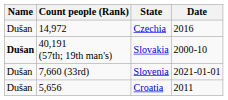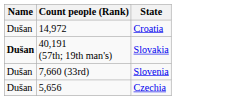 <table class="wikitable">
 <tr>
 <th>Name</th>
 <th>Count people (Rank)</th>
 <th>State</th>
-<th>Date</th>
 </tr>
 <tr>
 <td>Dušan</td>
 <td>14,972</td>
-<td><a href='#'>Czechia</a></td>
-<td>2016</td>
+<td><a href='#'>Croatia</a></td>
 </tr>
 <tr>
 <td><strong>Dušan</strong></td>
 <td>40,191<br>(57th; 19th man's)</td>
 <td><a href='#'>Slovakia</a></td>
-<td>2000-10</td>
 </tr>
 <tr>
 <td>Dušan</td>
 <td>7,660 (33rd)</td>
 <td><a href='#'>Slovenia</a></td>
-<td>2021-01-01</td>
 </tr>
 <tr>
 <td>Dušan</td>
 <td>5,656</td>
-<td><a href='#'>Croatia</a></td>
-<td>2011</td>
+<td><a href='#'>Czechia</a></td>
 </tr>
 </table>
